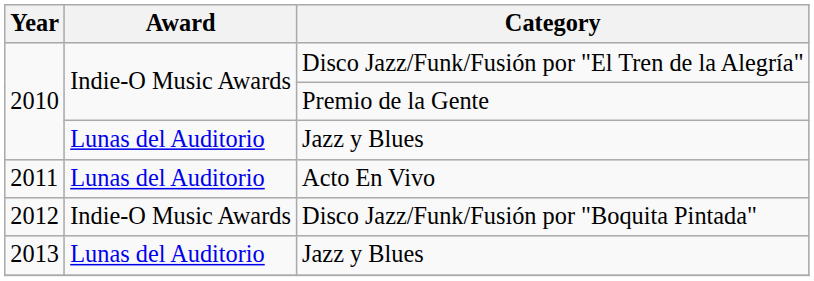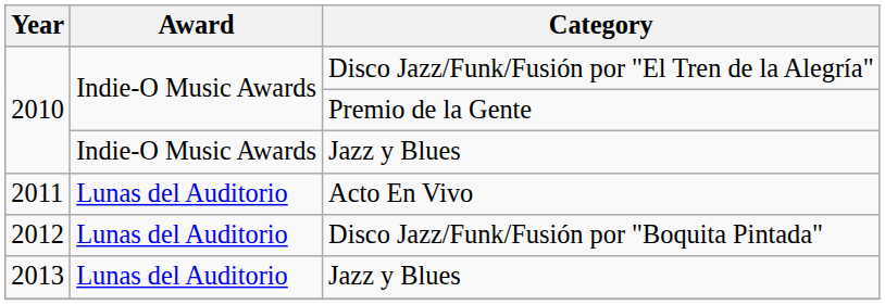 <table class="wikitable">
 <tr>
 <th align="left">Year</th>
 <th align="left">Award</th>
 <th align="left">Category</th>
 </tr>
 <tr>
 <td rowspan="3">2010</td>
 <td rowspan="2">Indie-O Music Awards</td>
 <td>Disco Jazz/Funk/Fusión por "El Tren de la Alegría"</td>
 </tr>
 <tr>
 <td>Premio de la Gente</td>
 </tr>
 <tr>
-<td><a href='#'>Lunas del Auditorio</a></td>
+<td>Indie-O Music Awards</td>
 <td>Jazz y Blues</td>
 </tr>
 <tr>
 <td>2011</td>
 <td><a href='#'>Lunas del Auditorio</a></td>
 <td>Acto En Vivo</td>
 </tr>
 <tr>
 <td>2012</td>
-<td>Indie-O Music Awards</td>
+<td><a href='#'>Lunas del Auditorio</a></td>
 <td>Disco Jazz/Funk/Fusión por "Boquita Pintada"</td>
 </tr>
 <tr>
 <td>2013</td>
 <td><a href='#'>Lunas del Auditorio</a></td>
 <td>Jazz y Blues</td>
 </tr>
 <tr>
 </tr>
 </table>
